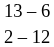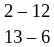 <table style="text-align:center">
 <tr>
 <th width=200></th>
 <th width=100></th>
 <th width=200></th>
 </tr>
 <tr>
+<td align=right></td>
+<td>2 – 12</td>
+<td align=left><strong></strong></td>
+</tr>
+<tr>
 <td align=right><strong></strong></td>
 <td>13 – 6</td>
 <td align=left></td>
 </tr>
-<tr>
-<td align=right></td>
-<td>2 – 12</td>
-<td align=left><strong></strong></td>
-</tr>
 </table>
